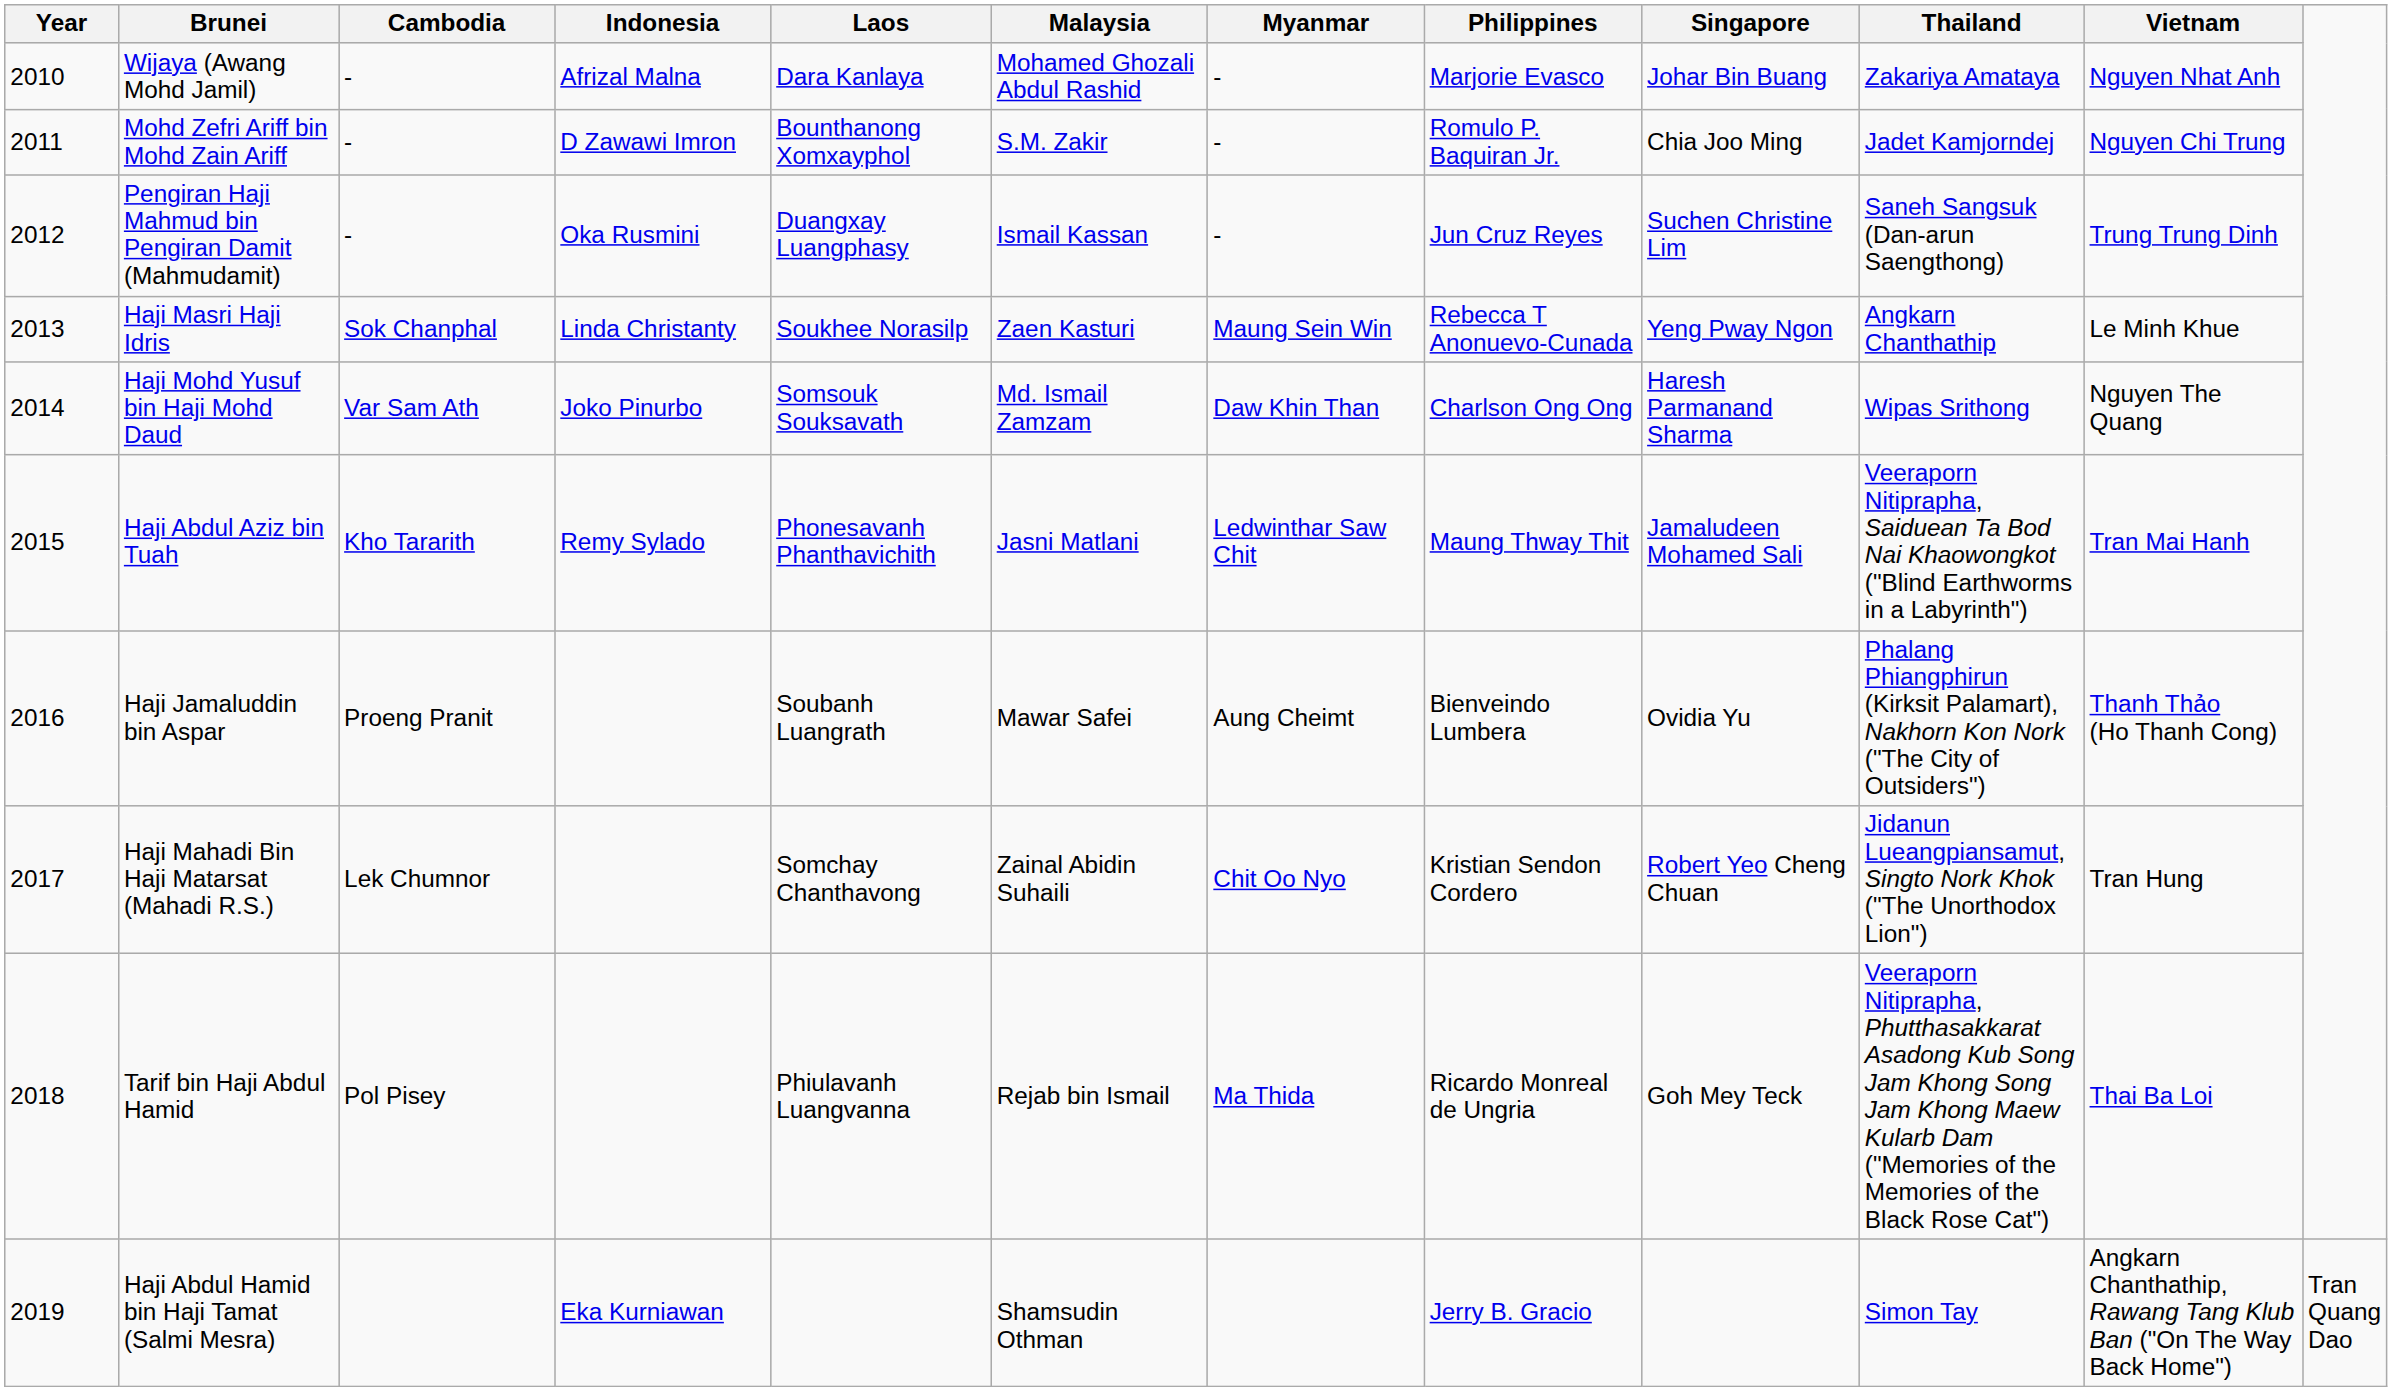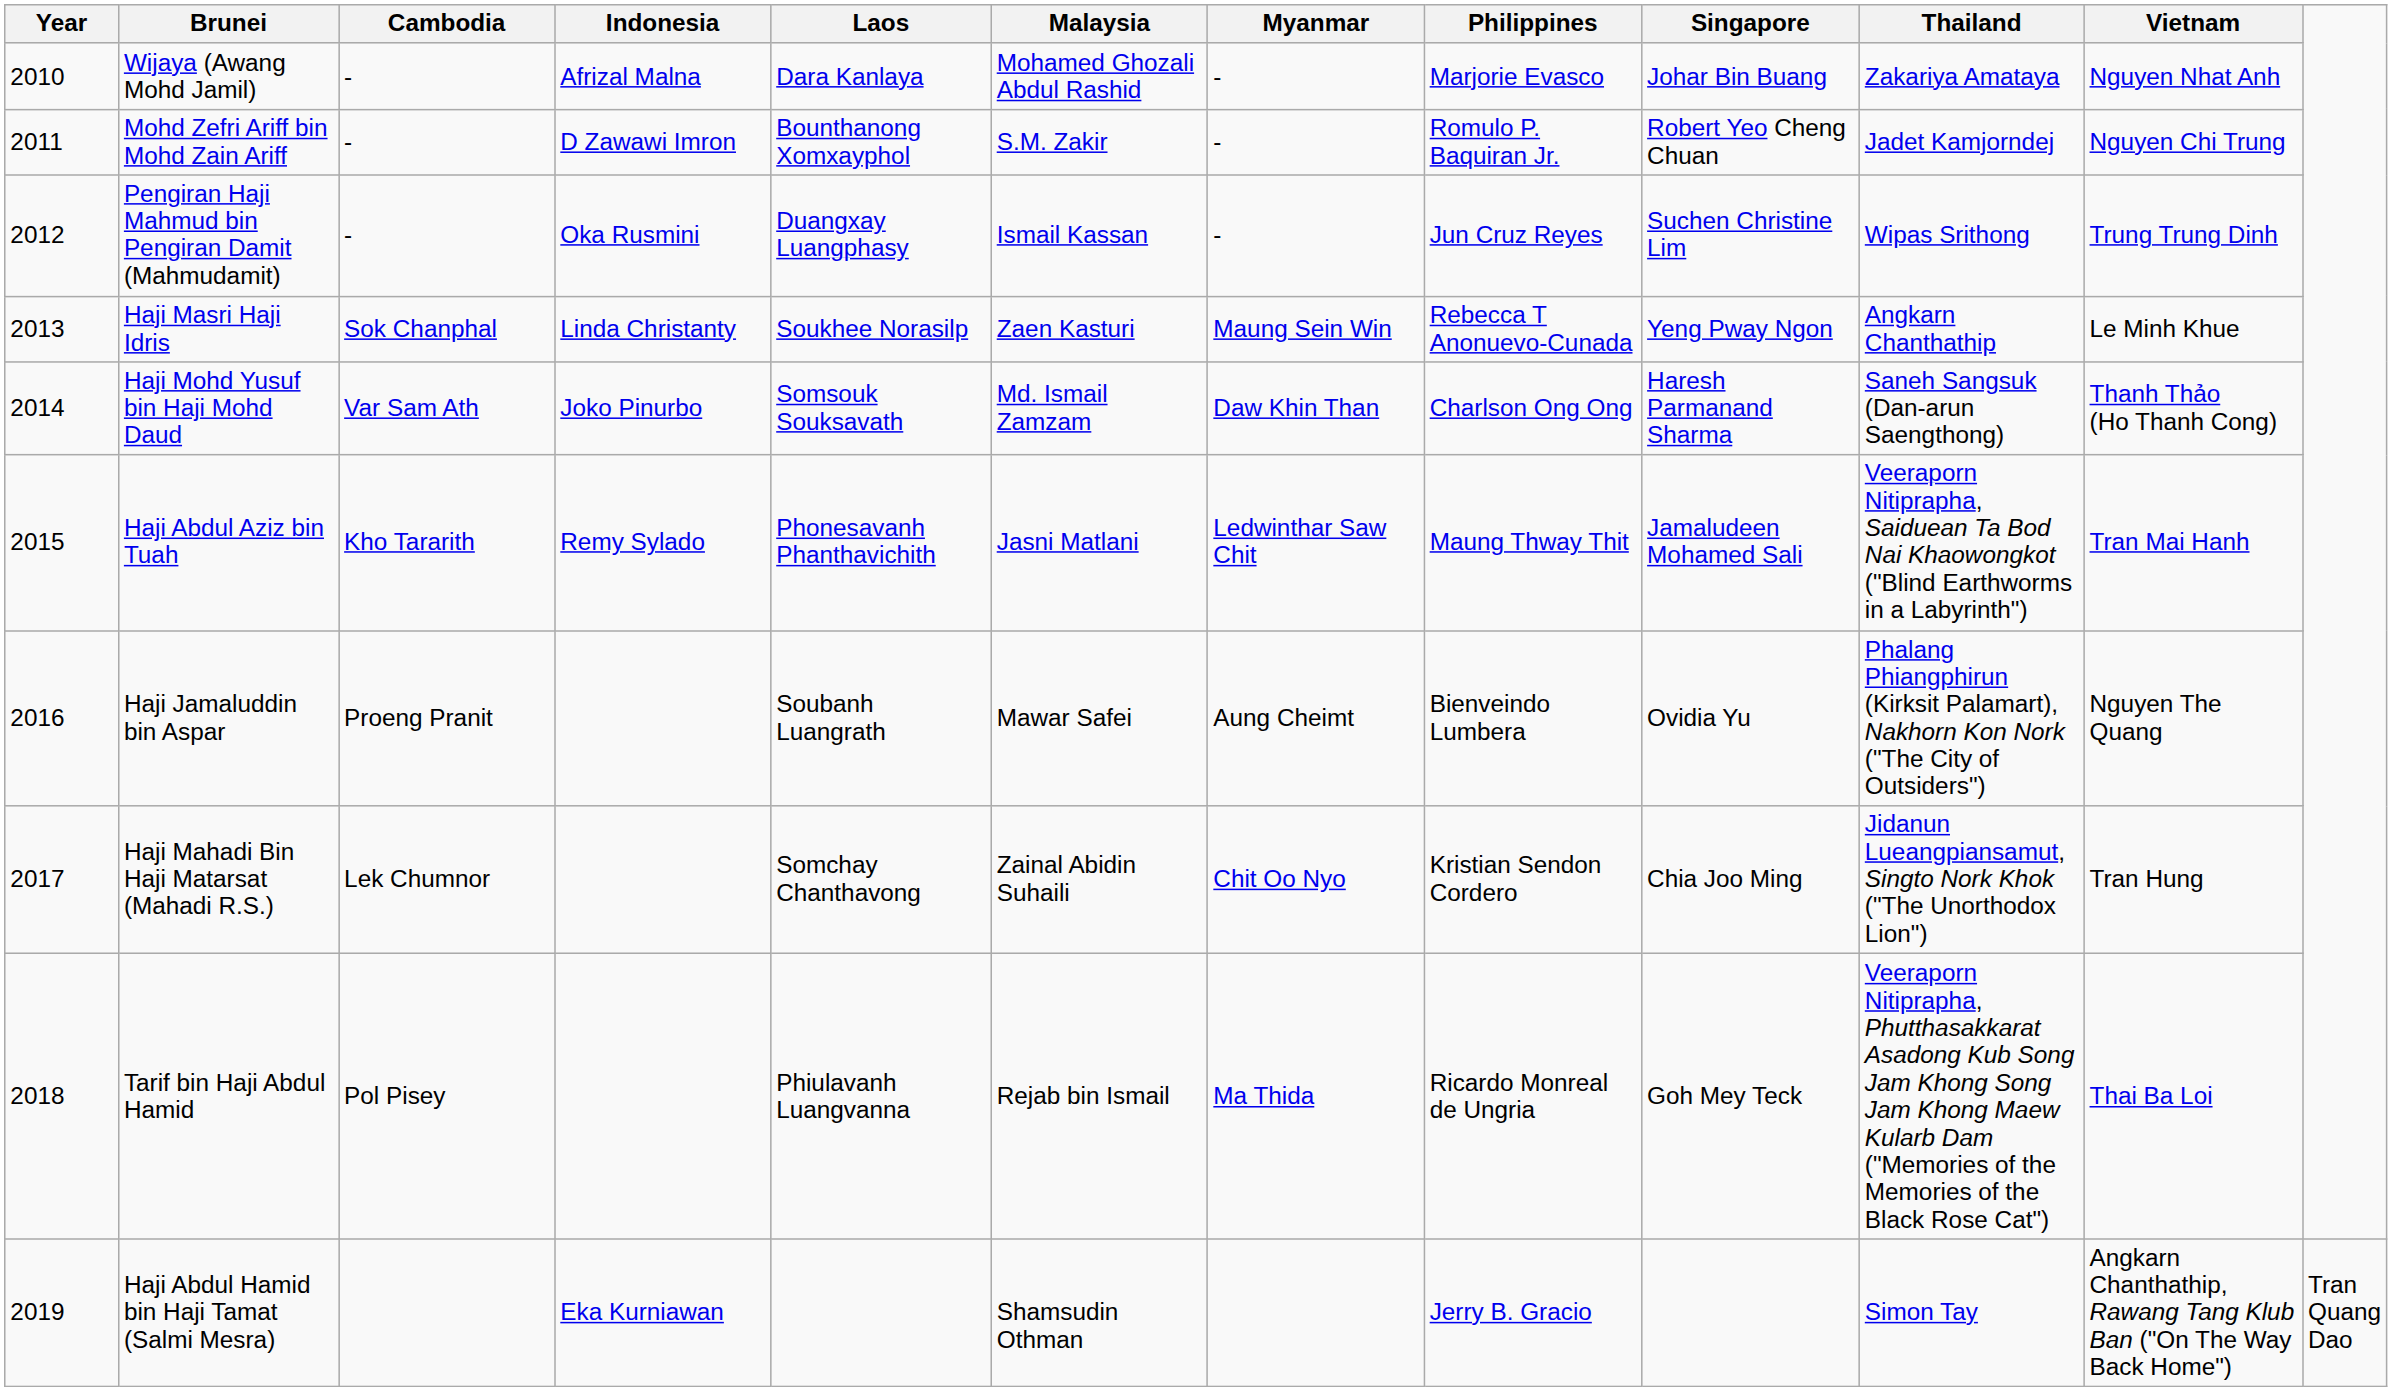 <table class="wikitable">
 <tr>
 <th width="5%">Year</th>
 <th width="9.5%">Brunei</th>
 <th width="9.5%">Cambodia</th>
 <th width="9.5%">Indonesia</th>
 <th width="9.5%">Laos</th>
 <th width="9.5%">Malaysia</th>
 <th width="9.5%">Myanmar</th>
 <th width="9.5%">Philippines</th>
 <th width="9.5%">Singapore</th>
 <th width="9.5%">Thailand</th>
 <th width="9.5%">Vietnam</th>
 </tr>
 <tr>
 <td>2010</td>
 <td><a href='#'>Wijaya</a> (Awang Mohd Jamil)</td>
 <td>-</td>
 <td><a href='#'>Afrizal Malna</a></td>
 <td><a href='#'>Dara Kanlaya</a></td>
 <td><a href='#'>Mohamed Ghozali Abdul Rashid</a></td>
 <td>-</td>
 <td><a href='#'>Marjorie Evasco</a></td>
 <td><a href='#'>Johar Bin Buang</a></td>
 <td><a href='#'>Zakariya Amataya</a></td>
 <td><a href='#'>Nguyen Nhat Anh</a></td>
 </tr>
 <tr>
 <td>2011</td>
 <td><a href='#'>Mohd Zefri Ariff bin Mohd Zain Ariff</a></td>
 <td>-</td>
 <td><a href='#'>D Zawawi Imron</a></td>
 <td><a href='#'>Bounthanong Xomxayphol</a></td>
 <td><a href='#'>S.M. Zakir</a></td>
 <td>-</td>
 <td><a href='#'>Romulo P. Baquiran Jr.</a></td>
-<td>Chia Joo Ming</td>
+<td><a href='#'>Robert Yeo</a> Cheng Chuan</td>
 <td><a href='#'>Jadet Kamjorndej</a></td>
 <td><a href='#'>Nguyen Chi Trung</a></td>
 </tr>
 <tr>
 <td>2012</td>
 <td><a href='#'>Pengiran Haji Mahmud bin Pengiran Damit</a> (Mahmudamit)</td>
 <td>-</td>
 <td><a href='#'>Oka Rusmini</a></td>
 <td><a href='#'>Duangxay Luangphasy</a></td>
 <td><a href='#'>Ismail Kassan</a></td>
 <td>-</td>
 <td><a href='#'>Jun Cruz Reyes</a></td>
 <td><a href='#'>Suchen Christine Lim</a></td>
-<td><a href='#'>Saneh Sangsuk</a> (Dan-arun Saengthong)</td>
+<td><a href='#'>Wipas Srithong</a></td>
 <td><a href='#'>Trung Trung Dinh</a></td>
 </tr>
 <tr>
 <td>2013</td>
 <td><a href='#'>Haji Masri Haji Idris</a></td>
 <td><a href='#'>Sok Chanphal</a></td>
 <td><a href='#'>Linda Christanty</a></td>
 <td><a href='#'>Soukhee Norasilp</a></td>
 <td><a href='#'>Zaen Kasturi</a></td>
 <td><a href='#'>Maung Sein Win</a></td>
 <td><a href='#'>Rebecca T Anonuevo-Cunada</a></td>
 <td><a href='#'>Yeng Pway Ngon</a></td>
 <td><a href='#'>Angkarn Chanthathip</a></td>
 <td>Le Minh Khue</td>
 </tr>
 <tr>
 <td>2014</td>
 <td><a href='#'>Haji Mohd Yusuf bin Haji Mohd Daud</a></td>
 <td><a href='#'>Var Sam Ath</a></td>
 <td><a href='#'>Joko Pinurbo</a></td>
 <td><a href='#'>Somsouk Souksavath</a></td>
 <td><a href='#'>Md. Ismail Zamzam</a></td>
 <td><a href='#'>Daw Khin Than</a></td>
 <td><a href='#'>Charlson Ong Ong</a></td>
 <td><a href='#'>Haresh Parmanand Sharma</a></td>
-<td><a href='#'>Wipas Srithong</a></td>
-<td>Nguyen The Quang</td>
+<td><a href='#'>Saneh Sangsuk</a> (Dan-arun Saengthong)</td>
+<td><a href='#'>Thanh Thảo</a><br>(Ho Thanh Cong)</td>
 </tr>
 <tr>
 <td>2015</td>
 <td><a href='#'>Haji Abdul Aziz bin Tuah</a></td>
 <td><a href='#'>Kho Tararith</a></td>
 <td><a href='#'>Remy Sylado</a></td>
 <td><a href='#'>Phonesavanh Phanthavichith</a></td>
 <td><a href='#'>Jasni Matlani</a></td>
 <td><a href='#'>Ledwinthar Saw Chit</a></td>
 <td><a href='#'>Maung Thway Thit</a></td>
 <td><a href='#'>Jamaludeen Mohamed Sali</a></td>
 <td><a href='#'>Veeraporn Nitiprapha</a>, <em>Saiduean Ta Bod Nai Khaowongkot</em> ("Blind Earthworms in a Labyrinth")</td>
 <td><a href='#'>Tran Mai Hanh</a></td>
 </tr>
 <tr>
 <td>2016</td>
 <td>Haji Jamaluddin bin Aspar</td>
 <td>Proeng Pranit</td>
 <td></td>
 <td>Soubanh Luangrath</td>
 <td>Mawar Safei</td>
 <td>Aung Cheimt</td>
 <td>Bienveindo Lumbera</td>
 <td>Ovidia Yu</td>
 <td><a href='#'>Phalang Phiangphirun</a> (Kirksit Palamart), <em>Nakhorn Kon Nork</em> ("The City of Outsiders")</td>
-<td><a href='#'>Thanh Thảo</a><br>(Ho Thanh Cong)</td>
+<td>Nguyen The Quang</td>
 </tr>
 <tr>
 <td>2017</td>
 <td>Haji Mahadi Bin Haji Matarsat (Mahadi R.S.)</td>
 <td>Lek Chumnor</td>
 <td></td>
 <td>Somchay Chanthavong</td>
 <td>Zainal Abidin Suhaili</td>
 <td><a href='#'>Chit Oo Nyo</a></td>
 <td>Kristian Sendon Cordero</td>
-<td><a href='#'>Robert Yeo</a> Cheng Chuan</td>
+<td>Chia Joo Ming</td>
 <td><a href='#'>Jidanun Lueangpiansamut</a>, <em>Singto Nork Khok</em> ("The Unorthodox Lion")</td>
 <td>Tran Hung</td>
 </tr>
 <tr>
 <td>2018</td>
 <td>Tarif bin Haji Abdul Hamid</td>
 <td>Pol Pisey</td>
 <td></td>
 <td>Phiulavanh Luangvanna</td>
 <td>Rejab bin Ismail</td>
 <td><a href='#'>Ma Thida</a></td>
 <td>Ricardo Monreal de Ungria</td>
 <td>Goh Mey Teck</td>
 <td><a href='#'>Veeraporn Nitiprapha</a>, <em>Phutthasakkarat Asadong Kub Song Jam Khong Song Jam Khong Maew Kularb Dam</em> ("Memories of the Memories of the Black Rose Cat")</td>
 <td><a href='#'>Thai Ba Loi</a></td>
 </tr>
 <tr>
 <td>2019</td>
 <td>Haji Abdul Hamid bin Haji Tamat (Salmi Mesra)</td>
 <td></td>
 <td><a href='#'>Eka Kurniawan</a></td>
 <td></td>
 <td><br>Shamsudin Othman</td>
 <td></td>
 <td><a href='#'>Jerry B. Gracio</a></td>
 <td></td>
 <td><a href='#'>Simon Tay</a></td>
 <td>Angkarn Chanthathip, <em>Rawang Tang Klub Ban</em> ("On The Way Back Home")</td>
 <td>Tran Quang Dao</td>
 </tr>
 </table>
